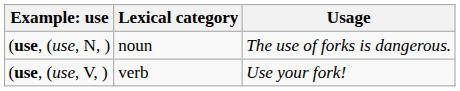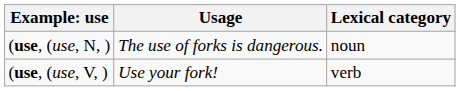 <table class="wikitable">
 <tr>
 <th>Example: <strong>use</strong></th>
+<th>Usage</th>
 <th>Lexical category</th>
-<th>Usage</th>
 </tr>
 <tr>
 <td>(<strong>use</strong>, (<em>use</em>, N, )</td>
+<td><em>The use of forks is dangerous.</em></td>
 <td>noun</td>
-<td><em>The use of forks is dangerous.</em></td>
 </tr>
 <tr>
 <td>(<strong>use</strong>, (<em>use</em>, V, )</td>
+<td><em>Use your fork!</em></td>
 <td>verb</td>
-<td><em>Use your fork!</em></td>
 </tr>
 </table>
